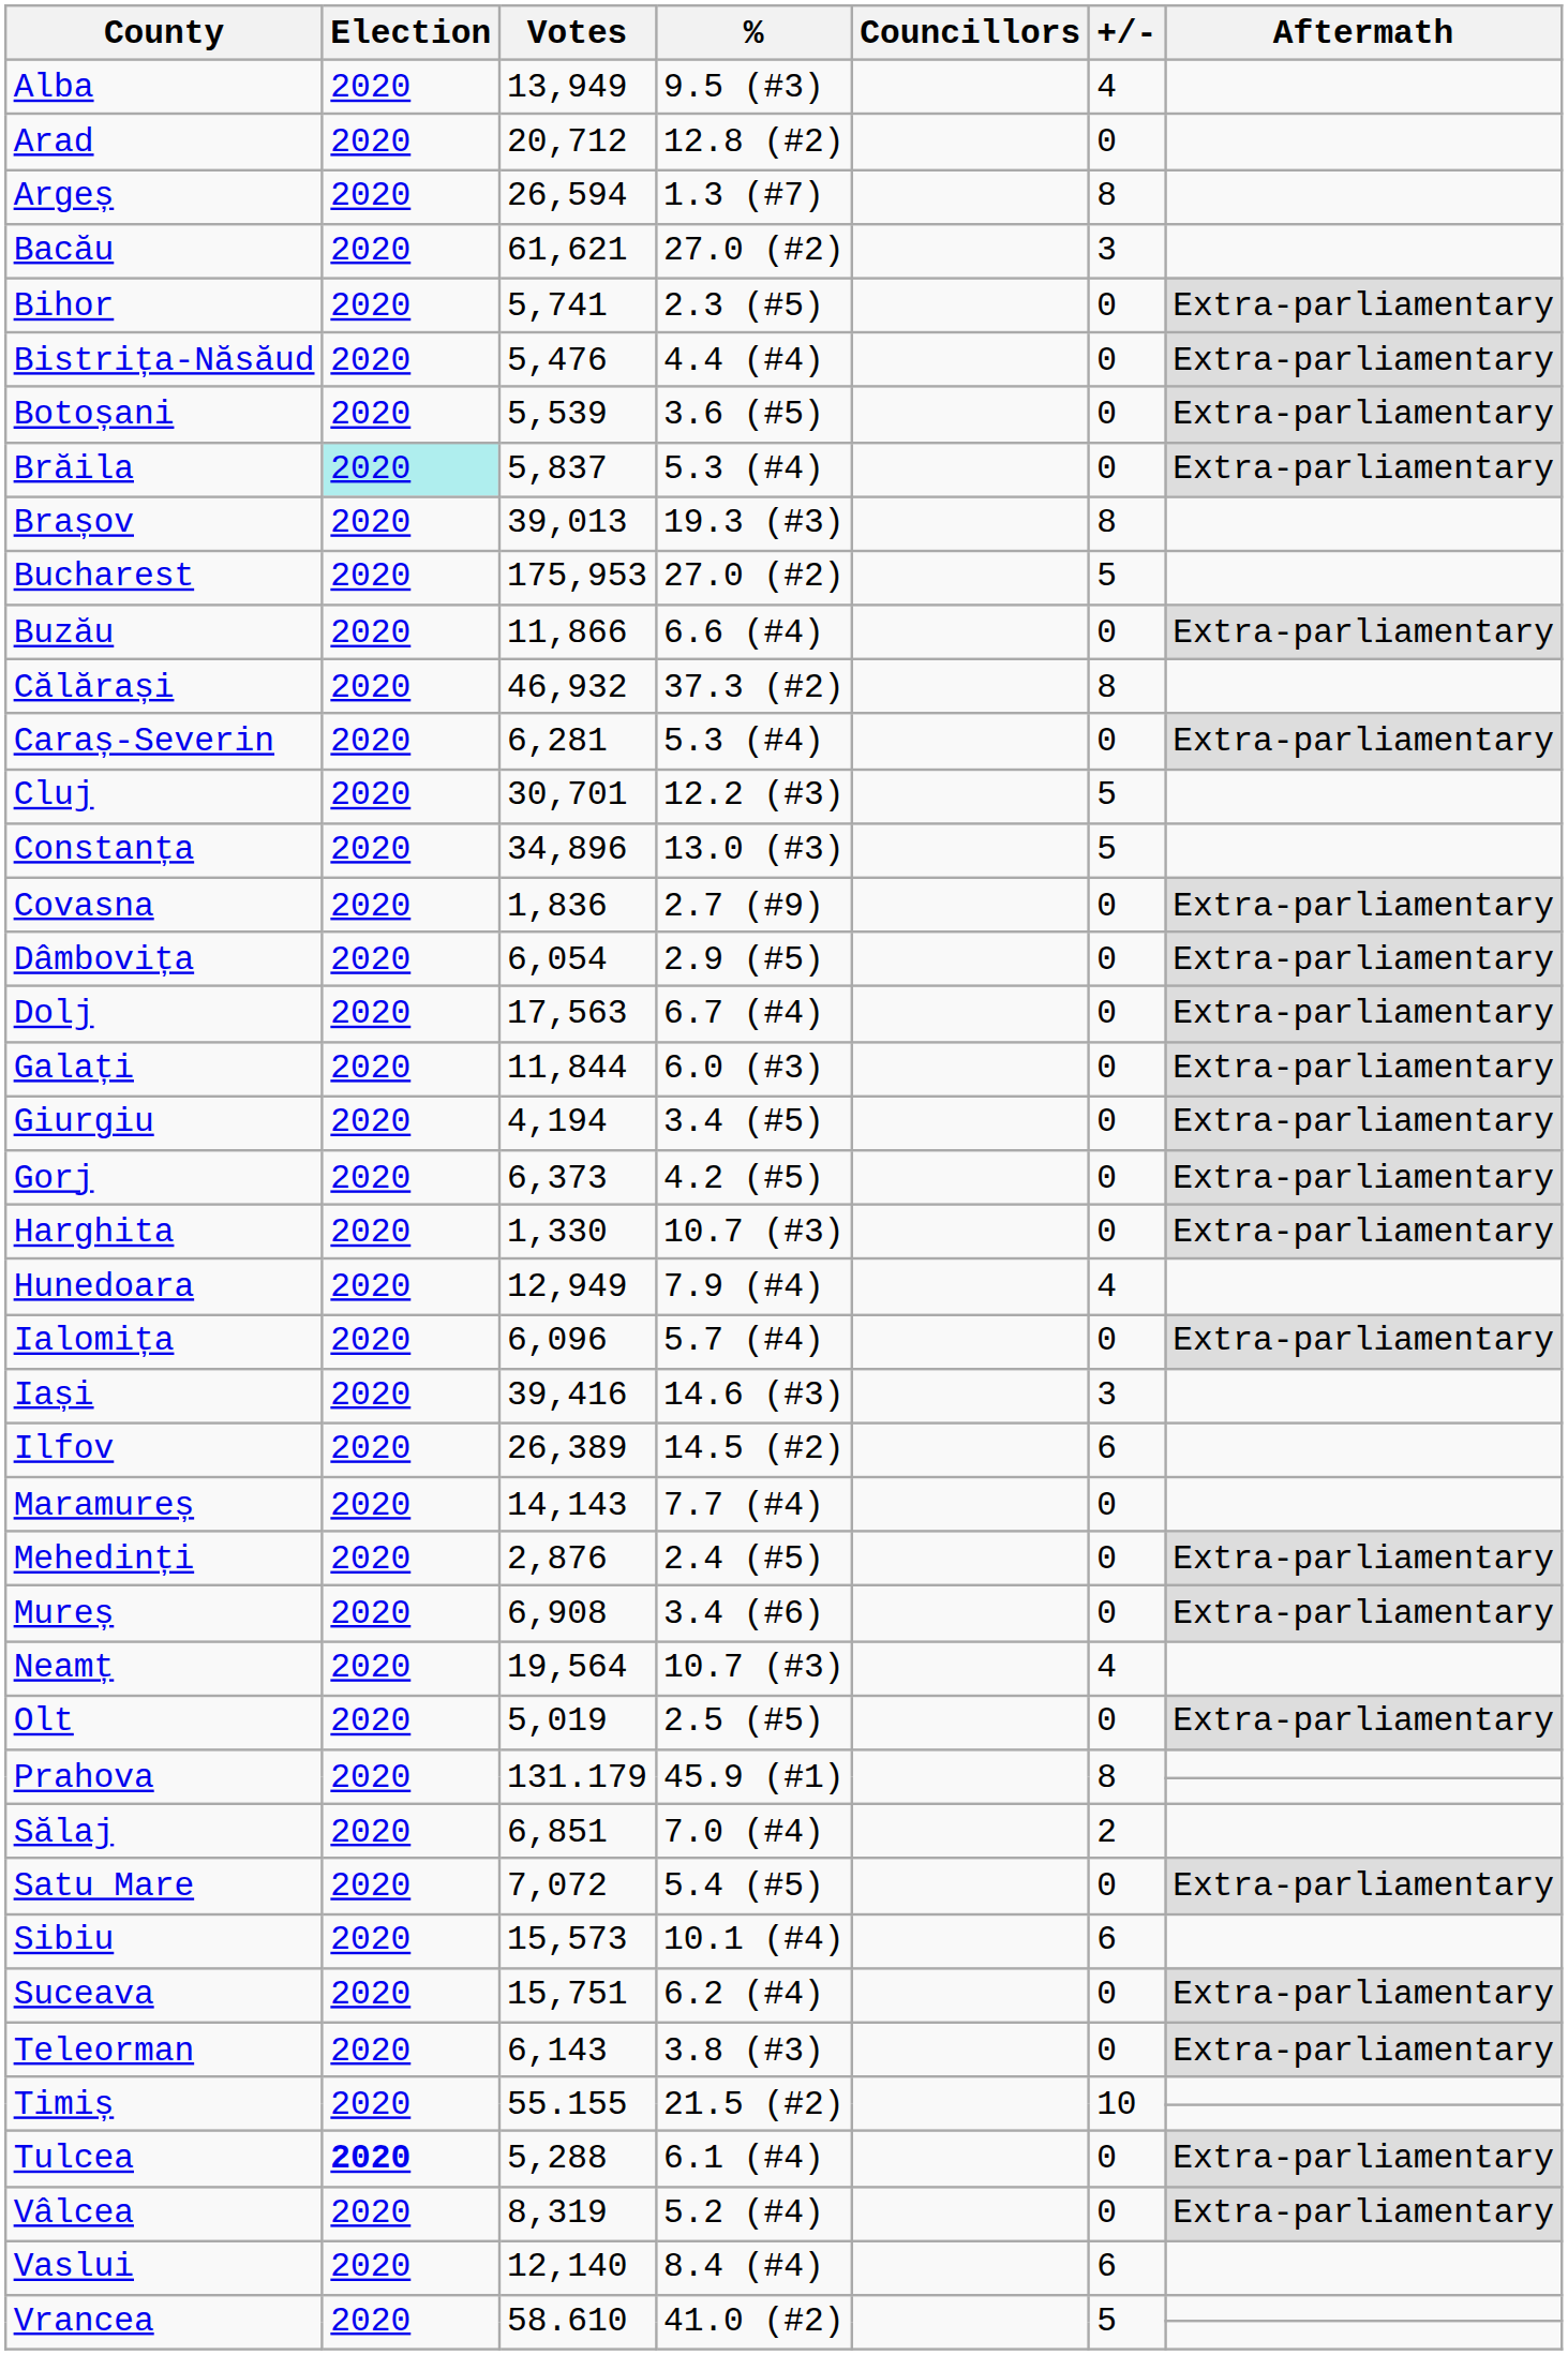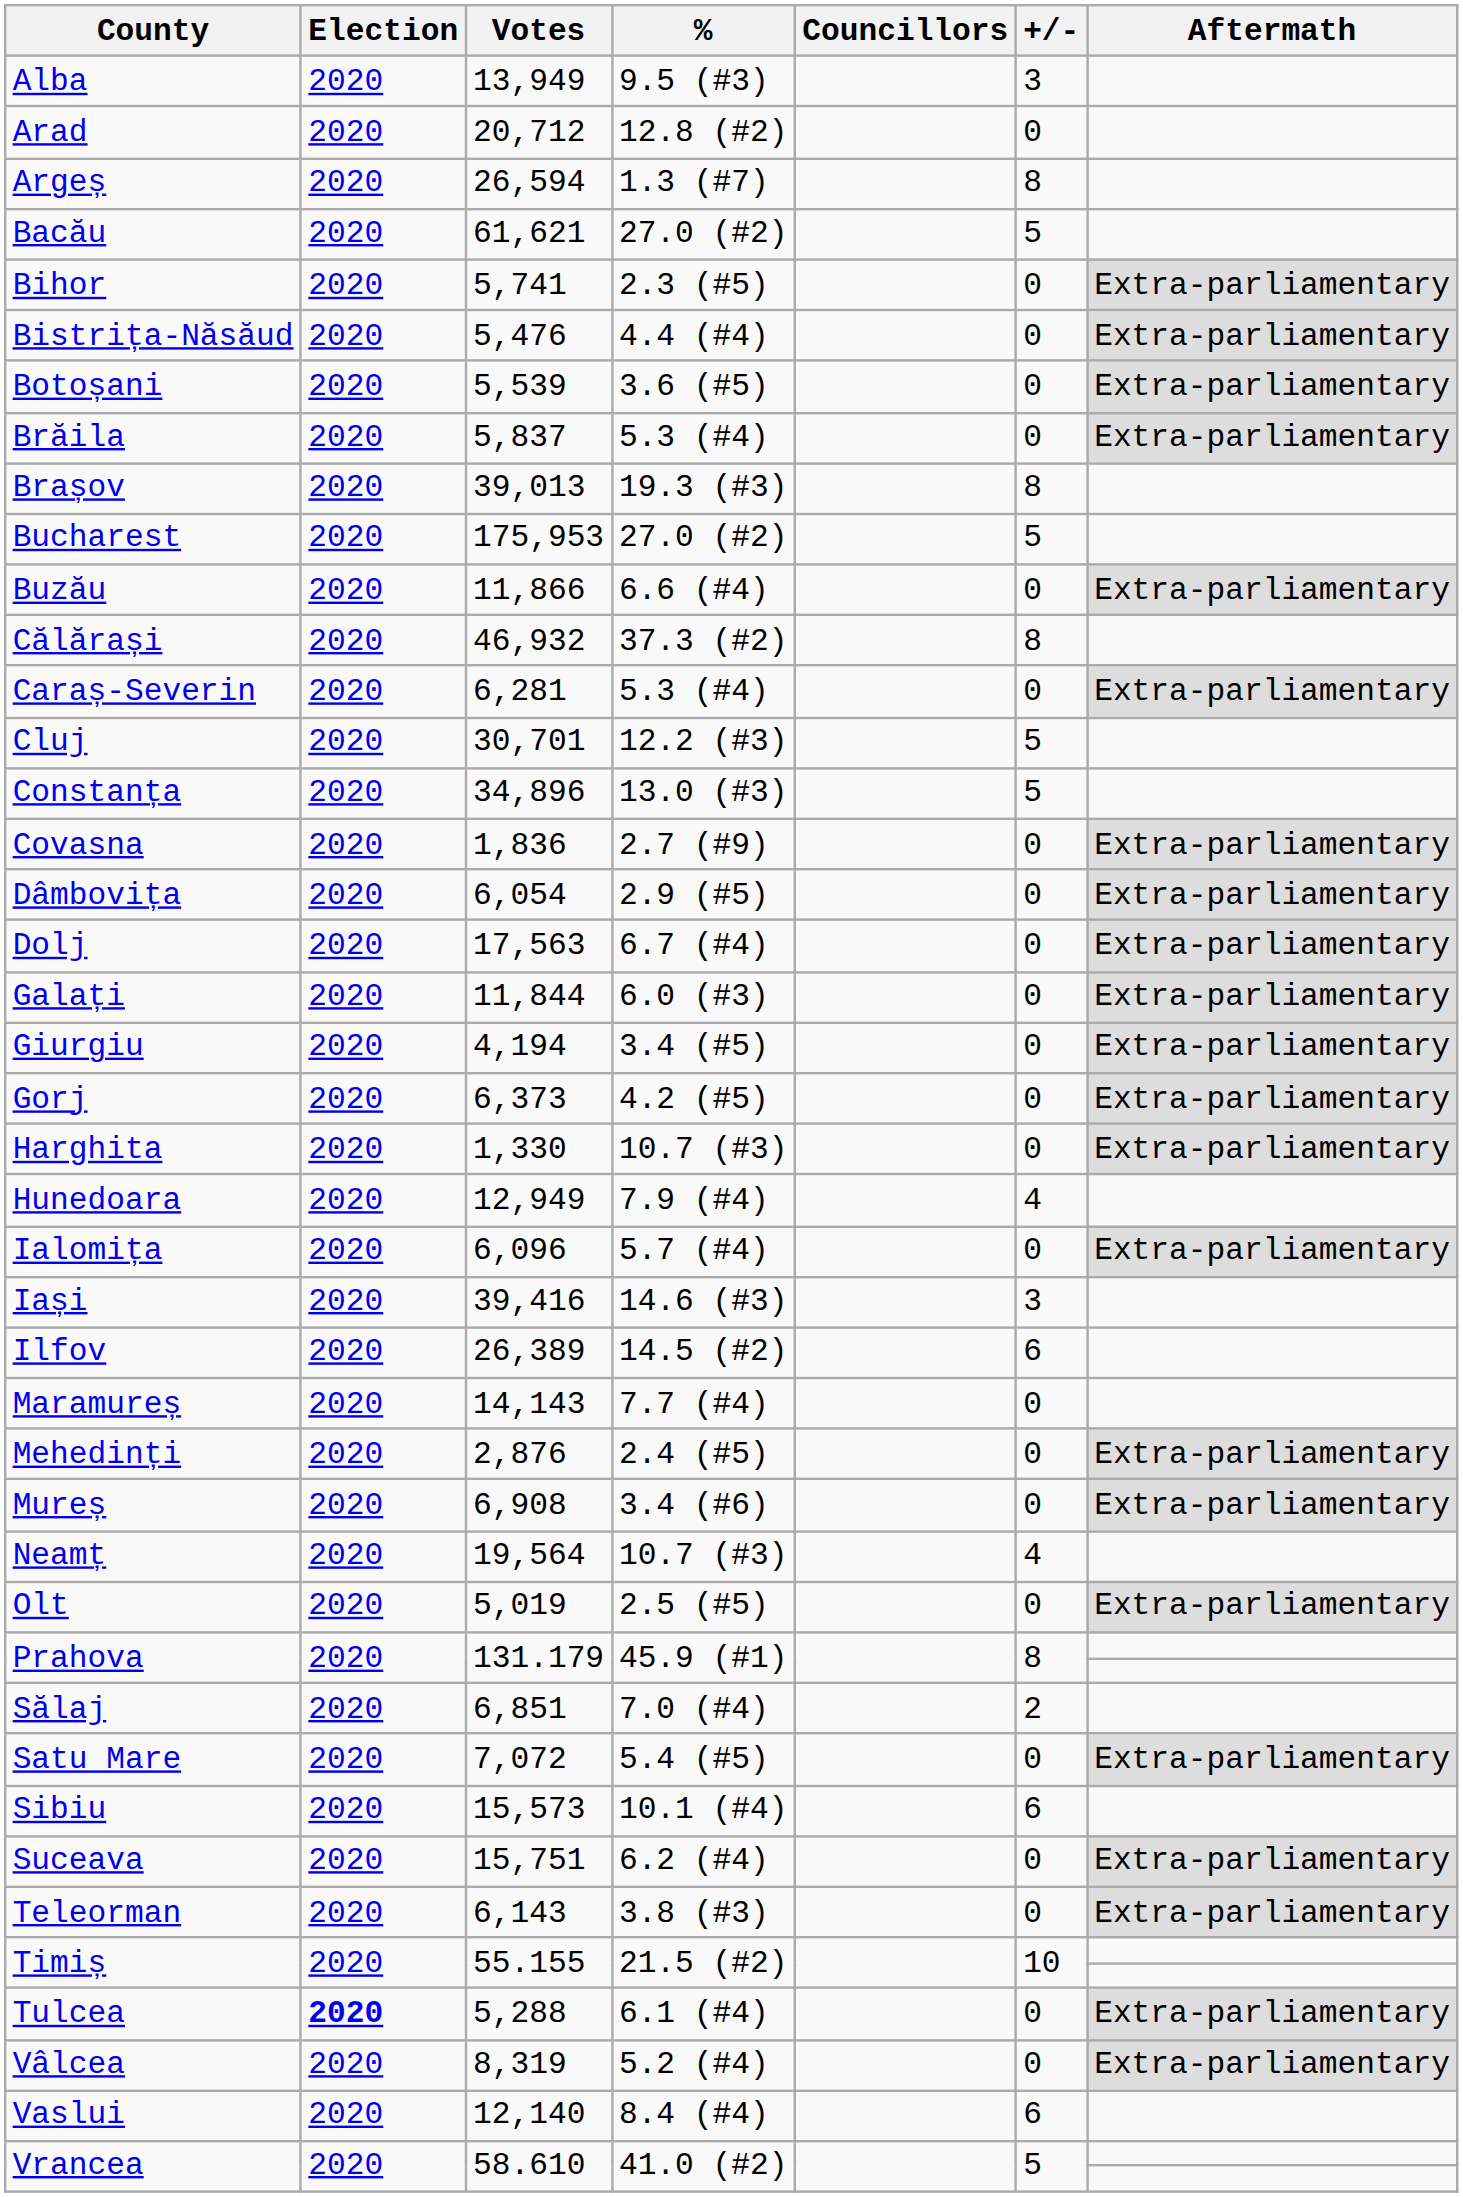 <table class="wikitable sortable">
 <tr>
 <th>County</th>
 <th>Election</th>
 <th>Votes</th>
 <th>%</th>
 <th>Councillors</th>
 <th>+/-</th>
 <th>Aftermath</th>
 </tr>
 <tr>
 <td><a href='#'>Alba</a></td>
 <td><a href='#'>2020</a></td>
 <td>13,949</td>
 <td>9.5 (#3)</td>
 <td></td>
-<td> 4</td>
+<td> 3</td>
 <td></td>
 </tr>
 <tr>
 <td><a href='#'>Arad</a></td>
 <td><a href='#'>2020</a></td>
 <td>20,712</td>
 <td>12.8 (#2)</td>
 <td></td>
 <td> 0</td>
 <td></td>
 </tr>
 <tr>
 <td><a href='#'>Argeș</a></td>
 <td><a href='#'>2020</a></td>
 <td>26,594</td>
 <td>1.3 (#7)</td>
 <td></td>
 <td> 8</td>
 <td></td>
 </tr>
 <tr>
 <td><a href='#'>Bacău</a></td>
 <td><a href='#'>2020</a></td>
 <td>61,621</td>
 <td>27.0 (#2)</td>
 <td> </td>
-<td> 3</td>
+<td> 5</td>
 <td></td>
 </tr>
 <tr>
 <td><a href='#'>Bihor</a></td>
 <td><a href='#'>2020</a></td>
 <td>5,741</td>
 <td>2.3 (#5)</td>
 <td></td>
 <td> 0</td>
 <td align=center style="background:#ddd;">Extra-parliamentary</td>
 </tr>
 <tr>
 <td><a href='#'>Bistrița-Năsăud</a></td>
 <td><a href='#'>2020</a></td>
 <td>5,476</td>
 <td>4.4 (#4)</td>
 <td></td>
 <td> 0</td>
 <td align=center style="background:#ddd;">Extra-parliamentary</td>
 </tr>
 <tr>
 <td><a href='#'>Botoșani</a></td>
 <td><a href='#'>2020</a></td>
 <td>5,539</td>
 <td>3.6 (#5)</td>
 <td></td>
 <td> 0</td>
 <td align=center style="background:#ddd;">Extra-parliamentary</td>
 </tr>
 <tr>
 <td><a href='#'>Brăila</a></td>
-<td style="background: paleturquoise;"><a href='#'>2020</a></td>
+<td><a href='#'>2020</a></td>
 <td>5,837</td>
 <td>5.3 (#4)</td>
 <td></td>
 <td> 0</td>
 <td align=center style="background:#ddd;">Extra-parliamentary</td>
 </tr>
 <tr>
 <td><a href='#'>Brașov</a></td>
 <td><a href='#'>2020</a></td>
 <td>39,013</td>
 <td>19.3 (#3)</td>
 <td></td>
 <td> 8</td>
 <td></td>
 </tr>
 <tr>
 <td><a href='#'>Bucharest</a></td>
 <td><a href='#'>2020</a></td>
 <td>175,953</td>
 <td>27.0 (#2)</td>
 <td></td>
 <td> 5</td>
 <td></td>
 </tr>
 <tr>
 <td><a href='#'>Buzău</a></td>
 <td><a href='#'>2020</a></td>
 <td>11,866</td>
 <td>6.6 (#4)</td>
 <td></td>
 <td> 0</td>
 <td align=center style="background:#ddd;">Extra-parliamentary</td>
 </tr>
 <tr>
 <td><a href='#'>Călărași</a></td>
 <td><a href='#'>2020</a></td>
 <td>46,932</td>
 <td>37.3 (#2)</td>
 <td> </td>
 <td> 8</td>
 <td></td>
 </tr>
 <tr>
 <td><a href='#'>Caraș-Severin</a></td>
 <td><a href='#'>2020</a></td>
 <td>6,281</td>
 <td>5.3 (#4)</td>
 <td></td>
 <td> 0</td>
 <td align=center style="background:#ddd;">Extra-parliamentary</td>
 </tr>
 <tr>
 <td><a href='#'>Cluj</a></td>
 <td><a href='#'>2020</a></td>
 <td>30,701</td>
 <td>12.2 (#3)</td>
 <td></td>
 <td> 5</td>
 <td></td>
 </tr>
 <tr>
 <td><a href='#'>Constanța</a></td>
 <td><a href='#'>2020</a></td>
 <td>34,896</td>
 <td>13.0 (#3)</td>
 <td></td>
 <td> 5</td>
 <td></td>
 </tr>
 <tr>
 <td><a href='#'>Covasna</a></td>
 <td><a href='#'>2020</a></td>
 <td>1,836</td>
 <td>2.7 (#9)</td>
 <td></td>
 <td> 0</td>
 <td align=center style="background:#ddd;">Extra-parliamentary</td>
 </tr>
 <tr>
 <td><a href='#'>Dâmbovița</a></td>
 <td><a href='#'>2020</a></td>
 <td>6,054</td>
 <td>2.9 (#5)</td>
 <td></td>
 <td> 0</td>
 <td align=center style="background:#ddd;">Extra-parliamentary</td>
 </tr>
 <tr>
 <td><a href='#'>Dolj</a></td>
 <td><a href='#'>2020</a></td>
 <td>17,563</td>
 <td>6.7 (#4)</td>
 <td></td>
 <td> 0</td>
 <td align=center style="background:#ddd;">Extra-parliamentary</td>
 </tr>
 <tr>
 <td><a href='#'>Galați</a></td>
 <td><a href='#'>2020</a></td>
 <td>11,844</td>
 <td>6.0 (#3)</td>
 <td></td>
 <td> 0</td>
 <td align=center style="background:#ddd;">Extra-parliamentary</td>
 </tr>
 <tr>
 <td><a href='#'>Giurgiu</a></td>
 <td><a href='#'>2020</a></td>
 <td>4,194</td>
 <td>3.4 (#5)</td>
 <td></td>
 <td> 0</td>
 <td align=center style="background:#ddd;">Extra-parliamentary</td>
 </tr>
 <tr>
 <td><a href='#'>Gorj</a></td>
 <td><a href='#'>2020</a></td>
 <td>6,373</td>
 <td>4.2 (#5)</td>
 <td></td>
 <td> 0</td>
 <td align=center style="background:#ddd;">Extra-parliamentary</td>
 </tr>
 <tr>
 <td><a href='#'>Harghita</a></td>
 <td><a href='#'>2020</a></td>
 <td>1,330</td>
 <td>10.7 (#3)</td>
 <td></td>
 <td> 0</td>
 <td align=center style="background:#ddd;">Extra-parliamentary</td>
 </tr>
 <tr>
 <td><a href='#'>Hunedoara</a></td>
 <td><a href='#'>2020</a></td>
 <td>12,949</td>
 <td>7.9 (#4)</td>
 <td></td>
 <td> 4</td>
 <td></td>
 </tr>
 <tr>
 <td><a href='#'>Ialomița</a></td>
 <td><a href='#'>2020</a></td>
 <td>6,096</td>
 <td>5.7 (#4)</td>
 <td></td>
 <td> 0</td>
 <td align=center style="background:#ddd;">Extra-parliamentary</td>
 </tr>
 <tr>
 <td><a href='#'>Iași</a></td>
 <td><a href='#'>2020</a></td>
 <td>39,416</td>
 <td>14.6 (#3)</td>
 <td></td>
 <td> 3</td>
 <td></td>
 </tr>
 <tr>
 <td><a href='#'>Ilfov</a></td>
 <td><a href='#'>2020</a></td>
 <td>26,389</td>
 <td>14.5 (#2)</td>
 <td></td>
 <td> 6</td>
 <td></td>
 </tr>
 <tr>
 <td><a href='#'>Maramureș</a></td>
 <td><a href='#'>2020</a></td>
 <td>14,143</td>
 <td>7.7 (#4)</td>
 <td></td>
 <td> 0</td>
 <td></td>
 </tr>
 <tr>
 <td><a href='#'>Mehedinți</a></td>
 <td><a href='#'>2020</a></td>
 <td>2,876</td>
 <td>2.4 (#5)</td>
 <td></td>
 <td> 0</td>
 <td align=center style="background:#ddd;">Extra-parliamentary</td>
 </tr>
 <tr>
 <td><a href='#'>Mureș</a></td>
 <td><a href='#'>2020</a></td>
 <td>6,908</td>
 <td>3.4 (#6)</td>
 <td></td>
 <td> 0</td>
 <td align=center style="background:#ddd;">Extra-parliamentary</td>
 </tr>
 <tr>
 <td><a href='#'>Neamț</a></td>
 <td><a href='#'>2020</a></td>
 <td>19,564</td>
 <td>10.7 (#3)</td>
 <td></td>
 <td> 4</td>
 <td></td>
 </tr>
 <tr>
 <td><a href='#'>Olt</a></td>
 <td><a href='#'>2020</a></td>
 <td>5,019</td>
 <td>2.5 (#5)</td>
 <td></td>
 <td> 0</td>
 <td align=center style="background:#ddd;">Extra-parliamentary</td>
 </tr>
 <tr>
 <td rowspan="2"><a href='#'>Prahova</a></td>
 <td rowspan="2"><a href='#'>2020</a></td>
 <td rowspan="2">131.179</td>
 <td rowspan="2">45.9 (#1)</td>
 <td rowspan="2"></td>
 <td rowspan="2">8</td>
 <td></td>
 </tr>
 <tr>
 <td></td>
 </tr>
 <tr>
 <td><a href='#'>Sălaj</a></td>
 <td><a href='#'>2020</a></td>
 <td>6,851</td>
 <td>7.0 (#4)</td>
 <td></td>
 <td> 2</td>
 <td></td>
 </tr>
 <tr>
 <td><a href='#'>Satu Mare</a></td>
 <td><a href='#'>2020</a></td>
 <td>7,072</td>
 <td>5.4 (#5)</td>
 <td></td>
 <td> 0</td>
 <td align=center style="background:#ddd;">Extra-parliamentary</td>
 </tr>
 <tr>
 <td><a href='#'>Sibiu</a></td>
 <td><a href='#'>2020</a></td>
 <td>15,573</td>
 <td>10.1 (#4)</td>
 <td></td>
 <td> 6</td>
 <td></td>
 </tr>
 <tr>
 <td><a href='#'>Suceava</a></td>
 <td><a href='#'>2020</a></td>
 <td>15,751</td>
 <td>6.2 (#4)</td>
 <td></td>
 <td> 0</td>
 <td align=center style="background:#ddd;">Extra-parliamentary</td>
 </tr>
 <tr>
 <td><a href='#'>Teleorman</a></td>
 <td><a href='#'>2020</a></td>
 <td>6,143</td>
 <td>3.8 (#3)</td>
 <td></td>
 <td> 0</td>
 <td align=center style="background:#ddd;">Extra-parliamentary</td>
 </tr>
 <tr>
 <td rowspan="2"><a href='#'>Timiș</a></td>
 <td rowspan="2"><a href='#'>2020</a></td>
 <td rowspan="2">55.155</td>
 <td rowspan="2">21.5 (#2)</td>
 <td rowspan="2"></td>
 <td rowspan="2"> 10</td>
 <td></td>
 </tr>
 <tr>
 <td></td>
 </tr>
 <tr>
 <td><a href='#'>Tulcea</a></td>
 <td><strong><a href='#'>2020</a></strong></td>
 <td>5,288</td>
 <td>6.1 (#4)</td>
 <td></td>
 <td> 0</td>
 <td align=center style="background:#ddd;">Extra-parliamentary</td>
 </tr>
 <tr>
 <td><a href='#'>Vâlcea</a></td>
 <td><a href='#'>2020</a></td>
 <td>8,319</td>
 <td>5.2 (#4)</td>
 <td></td>
 <td> 0</td>
 <td align=center style="background:#ddd;">Extra-parliamentary</td>
 </tr>
 <tr>
 <td><a href='#'>Vaslui</a></td>
 <td><a href='#'>2020</a></td>
 <td>12,140</td>
 <td>8.4 (#4)</td>
 <td></td>
 <td> 6</td>
 <td></td>
 </tr>
 <tr>
 <td rowspan="2"><a href='#'>Vrancea</a></td>
 <td rowspan="2"><a href='#'>2020</a></td>
 <td rowspan="2">58.610</td>
 <td rowspan="2">41.0 (#2)</td>
 <td rowspan="2"></td>
 <td rowspan="2">5</td>
 <td></td>
 </tr>
 <tr>
 <td></td>
 </tr>
 </table>
